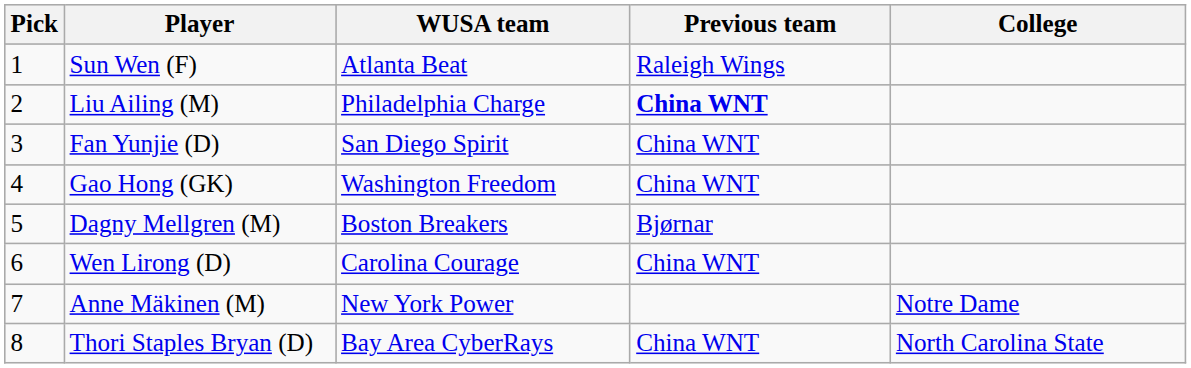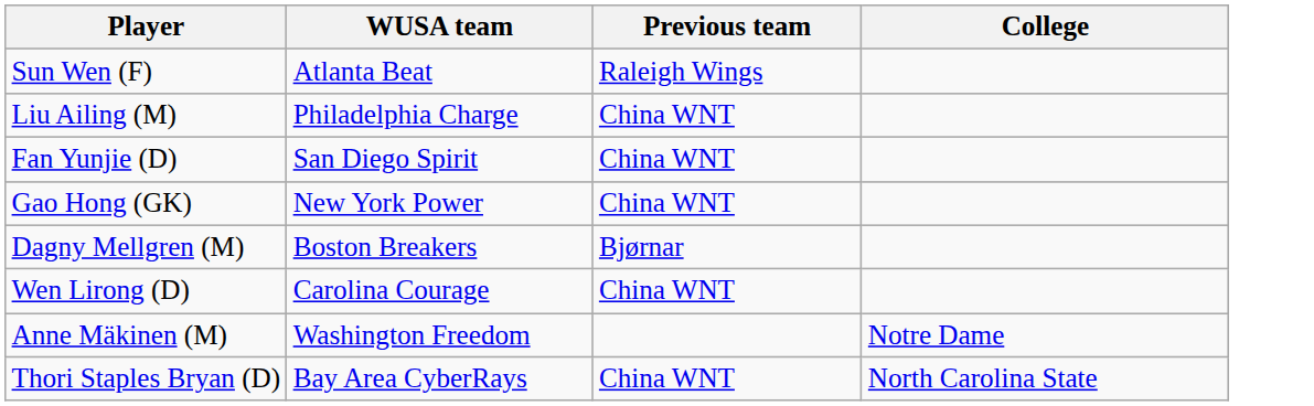 <table class="wikitable">
 <tr>
-<th width="5%">Pick</th>
 <th width="23%">Player</th>
 <th width="25%">WUSA team</th>
 <th width="22%">Previous team</th>
 <th width="35%">College</th>
 </tr>
 <tr>
-<td>1</td>
 <td><a href='#'>Sun Wen</a> (F)</td>
 <td><a href='#'>Atlanta Beat</a></td>
 <td><a href='#'>Raleigh Wings</a></td>
 <td></td>
 </tr>
 <tr>
-<td>2</td>
 <td><a href='#'>Liu Ailing</a> (M)</td>
 <td><a href='#'>Philadelphia Charge</a></td>
-<td><strong><a href='#'>China WNT</a></strong></td>
+<td><a href='#'>China WNT</a></td>
 <td></td>
 </tr>
 <tr>
-<td>3</td>
 <td><a href='#'>Fan Yunjie</a> (D)</td>
 <td><a href='#'>San Diego Spirit</a></td>
 <td><a href='#'>China WNT</a></td>
 <td></td>
 </tr>
 <tr>
-<td>4</td>
 <td><a href='#'>Gao Hong</a> (GK)</td>
-<td><a href='#'>Washington Freedom</a></td>
+<td><a href='#'>New York Power</a></td>
 <td><a href='#'>China WNT</a></td>
 <td></td>
 </tr>
 <tr>
-<td>5</td>
 <td><a href='#'>Dagny Mellgren</a> (M)</td>
 <td><a href='#'>Boston Breakers</a></td>
 <td><a href='#'>Bjørnar</a></td>
 <td></td>
 </tr>
 <tr>
-<td>6</td>
 <td><a href='#'>Wen Lirong</a> (D)</td>
 <td><a href='#'>Carolina Courage</a></td>
 <td><a href='#'>China WNT</a></td>
 <td></td>
 </tr>
 <tr>
-<td>7</td>
 <td><a href='#'>Anne Mäkinen</a> (M)</td>
-<td><a href='#'>New York Power</a></td>
+<td><a href='#'>Washington Freedom</a></td>
 <td></td>
 <td><a href='#'>Notre Dame</a></td>
 </tr>
 <tr>
-<td>8</td>
 <td><a href='#'>Thori Staples Bryan</a> (D)</td>
 <td><a href='#'>Bay Area CyberRays</a></td>
 <td><a href='#'>China WNT</a></td>
 <td><a href='#'>North Carolina State</a></td>
 </tr>
 </table>
